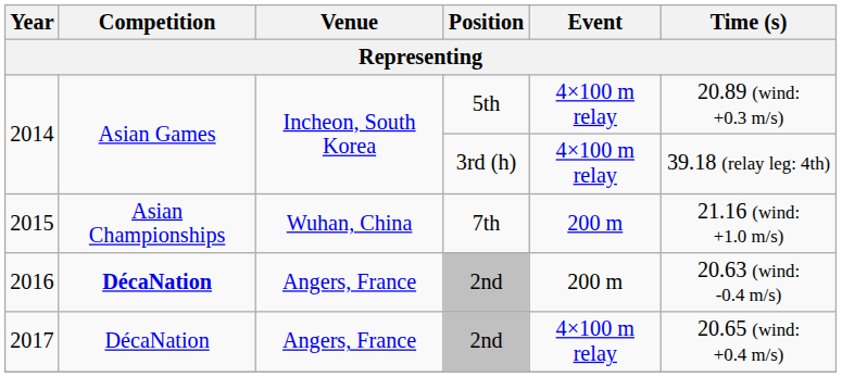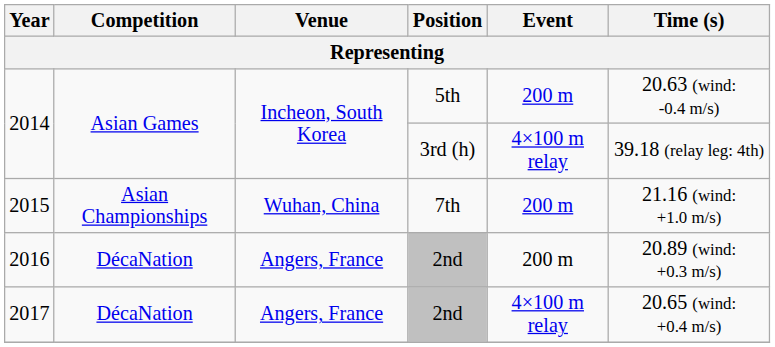 <table class="wikitable sortable" style=text-align:center>
 <tr>
 <th>Year</th>
 <th>Competition</th>
 <th>Venue</th>
 <th>Position</th>
 <th>Event</th>
 <th>Time (s)</th>
 </tr>
 <tr>
 <th colspan="6">Representing </th>
 </tr>
 <tr>
 <td rowspan=2>2014</td>
 <td rowspan=2><a href='#'>Asian Games</a></td>
 <td rowspan=2><a href='#'>Incheon, South Korea</a></td>
 <td>5th</td>
-<td><a href='#'>4×100 m relay</a></td>
-<td>20.89 <small>(wind: +0.3 m/s)</small></td>
+<td><a href='#'>200 m</a></td>
+<td>20.63 <small>(wind: -0.4 m/s)</small></td>
 </tr>
 <tr>
 <td>3rd (h)</td>
 <td><a href='#'>4×100 m relay</a></td>
 <td>39.18 <small>(relay leg: 4th)</small></td>
 </tr>
 <tr>
 <td>2015</td>
 <td><a href='#'>Asian Championships</a></td>
 <td><a href='#'>Wuhan, China</a></td>
 <td>7th</td>
 <td><a href='#'>200 m</a></td>
 <td>21.16 <small>(wind: +1.0 m/s)</small></td>
 </tr>
 <tr>
 <td>2016</td>
-<td><strong><a href='#'>DécaNation</a></strong></td>
+<td><a href='#'>DécaNation</a></td>
 <td><a href='#'>Angers, France</a></td>
 <td bgcolor="silver">2nd</td>
 <td>200 m</td>
-<td>20.63 <small>(wind: -0.4 m/s)</small></td>
+<td>20.89 <small>(wind: +0.3 m/s)</small></td>
 </tr>
 <tr>
 <td>2017</td>
 <td><a href='#'>DécaNation</a></td>
 <td><a href='#'>Angers, France</a></td>
 <td bgcolor="silver">2nd</td>
 <td><a href='#'>4×100 m relay</a></td>
 <td>20.65 <small>(wind: +0.4 m/s)</small></td>
 </tr>
 <tr>
 </tr>
 </table>
